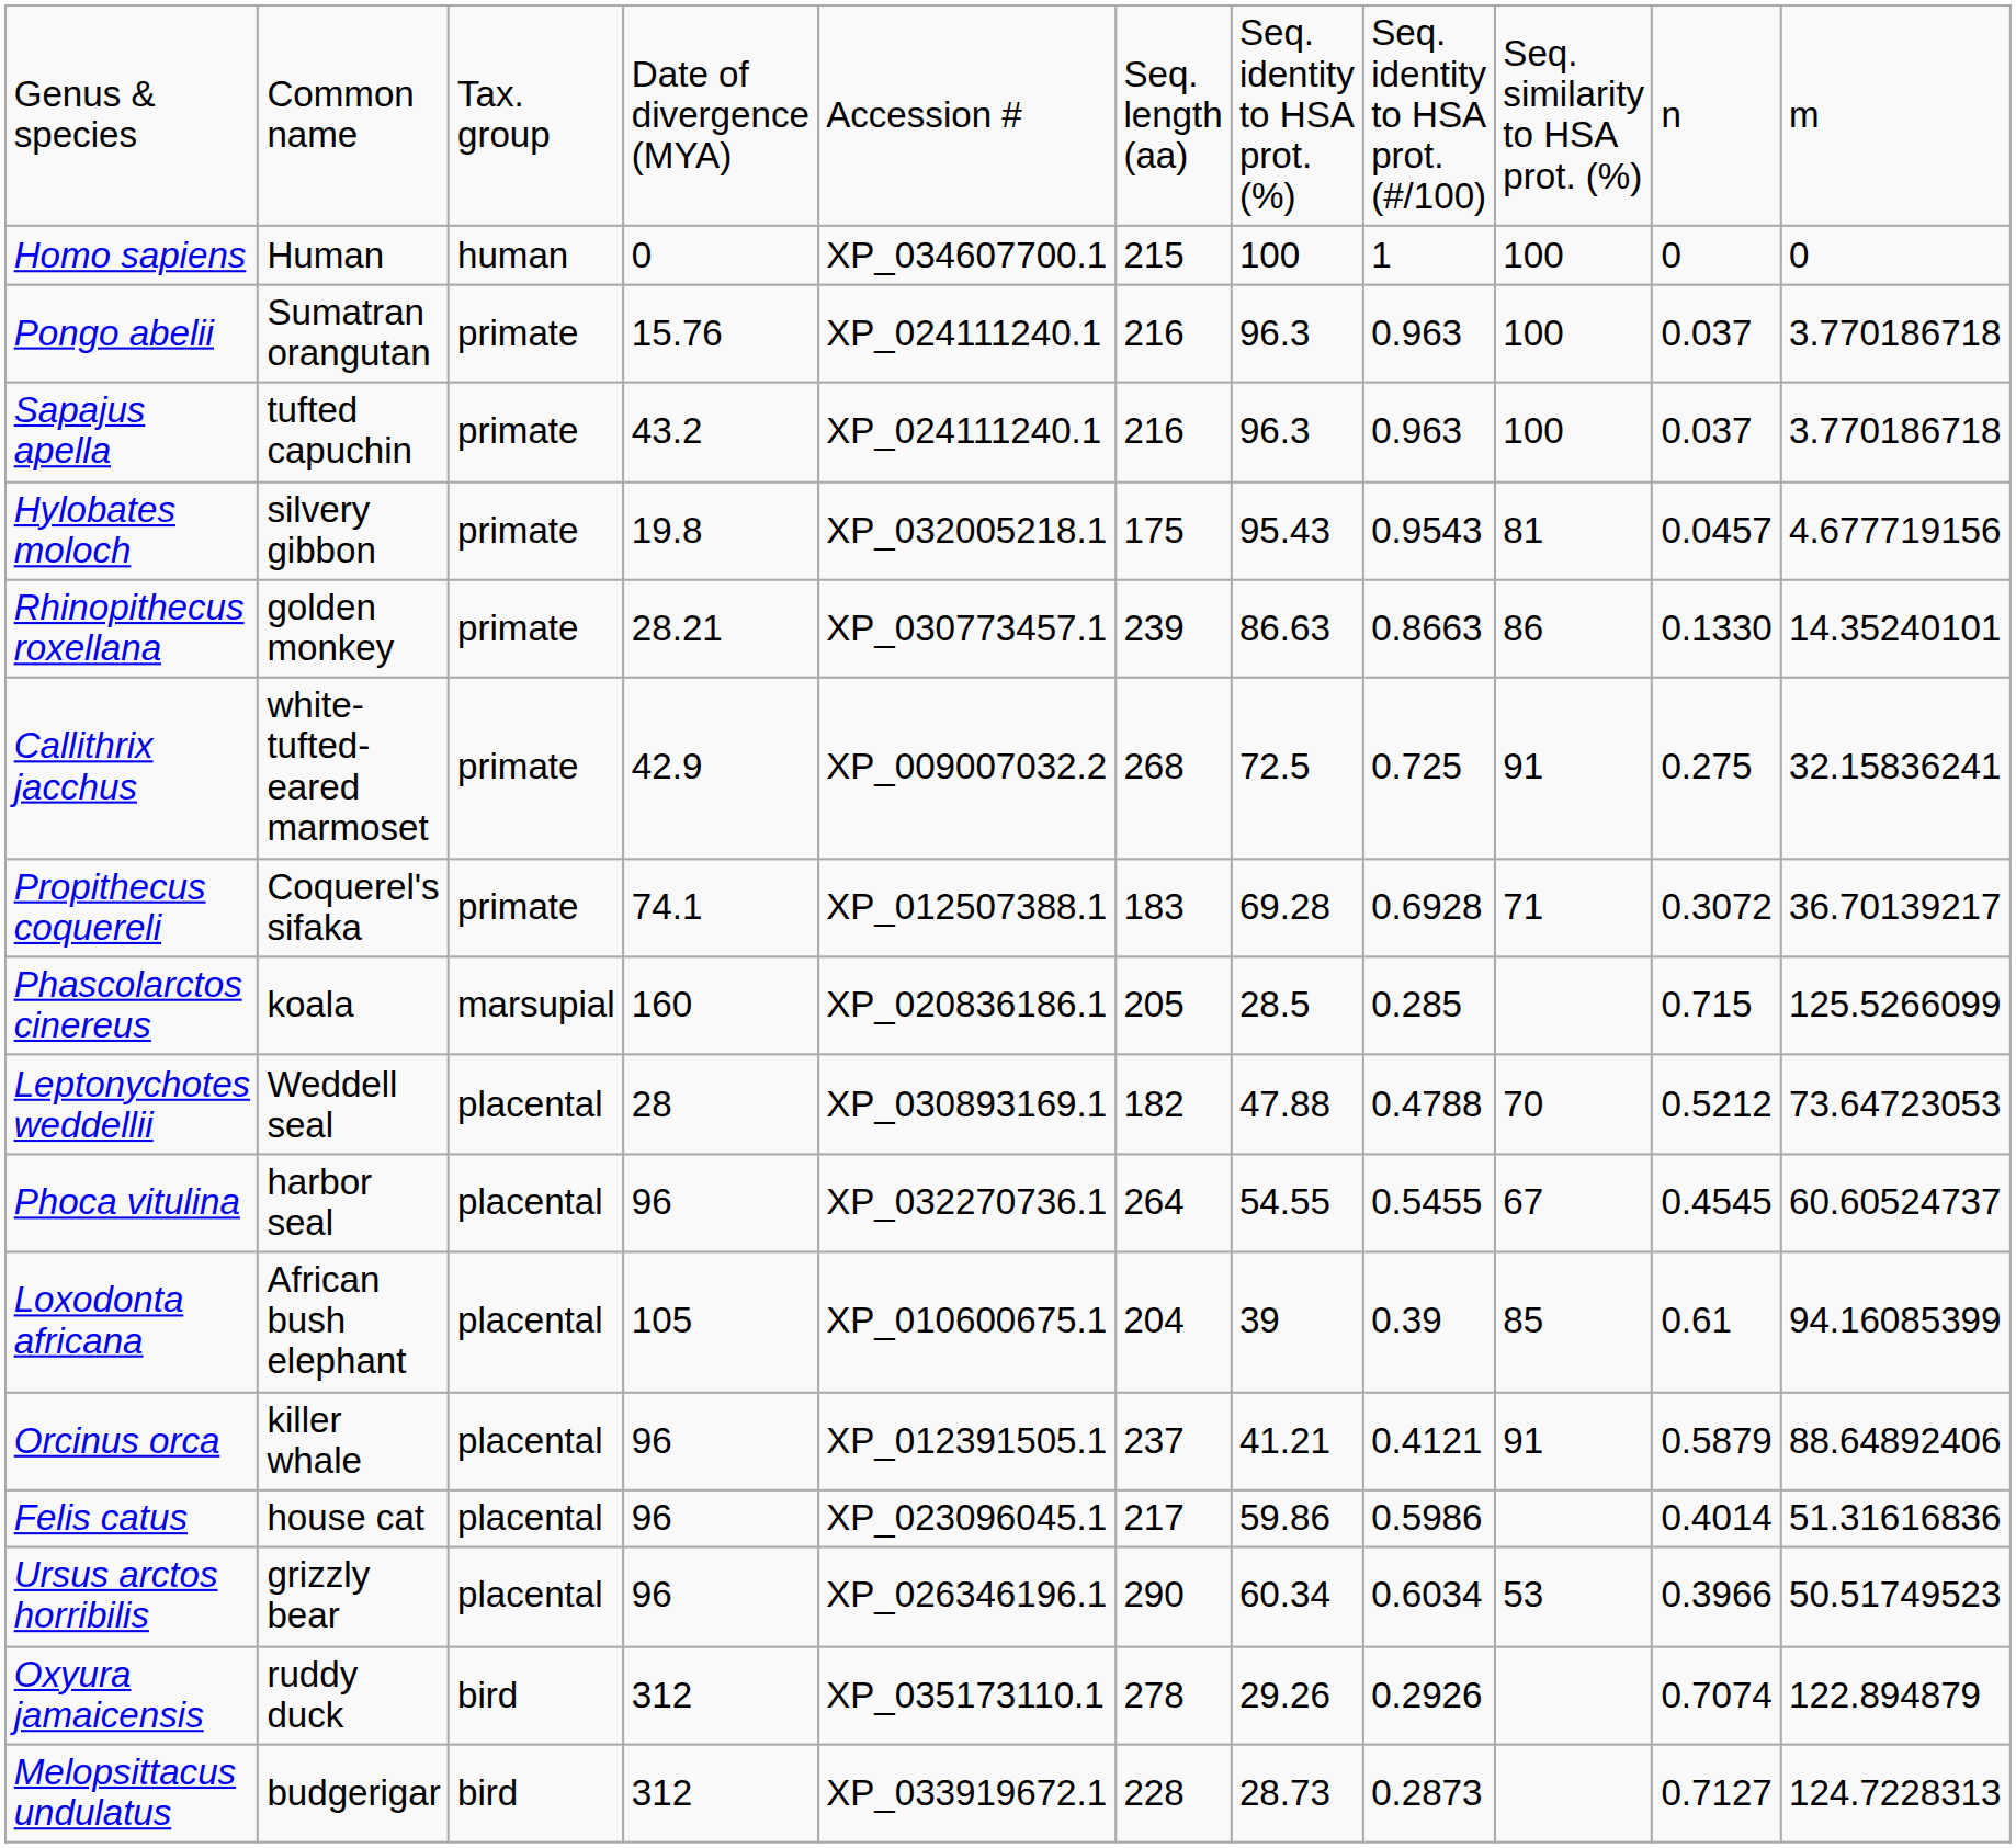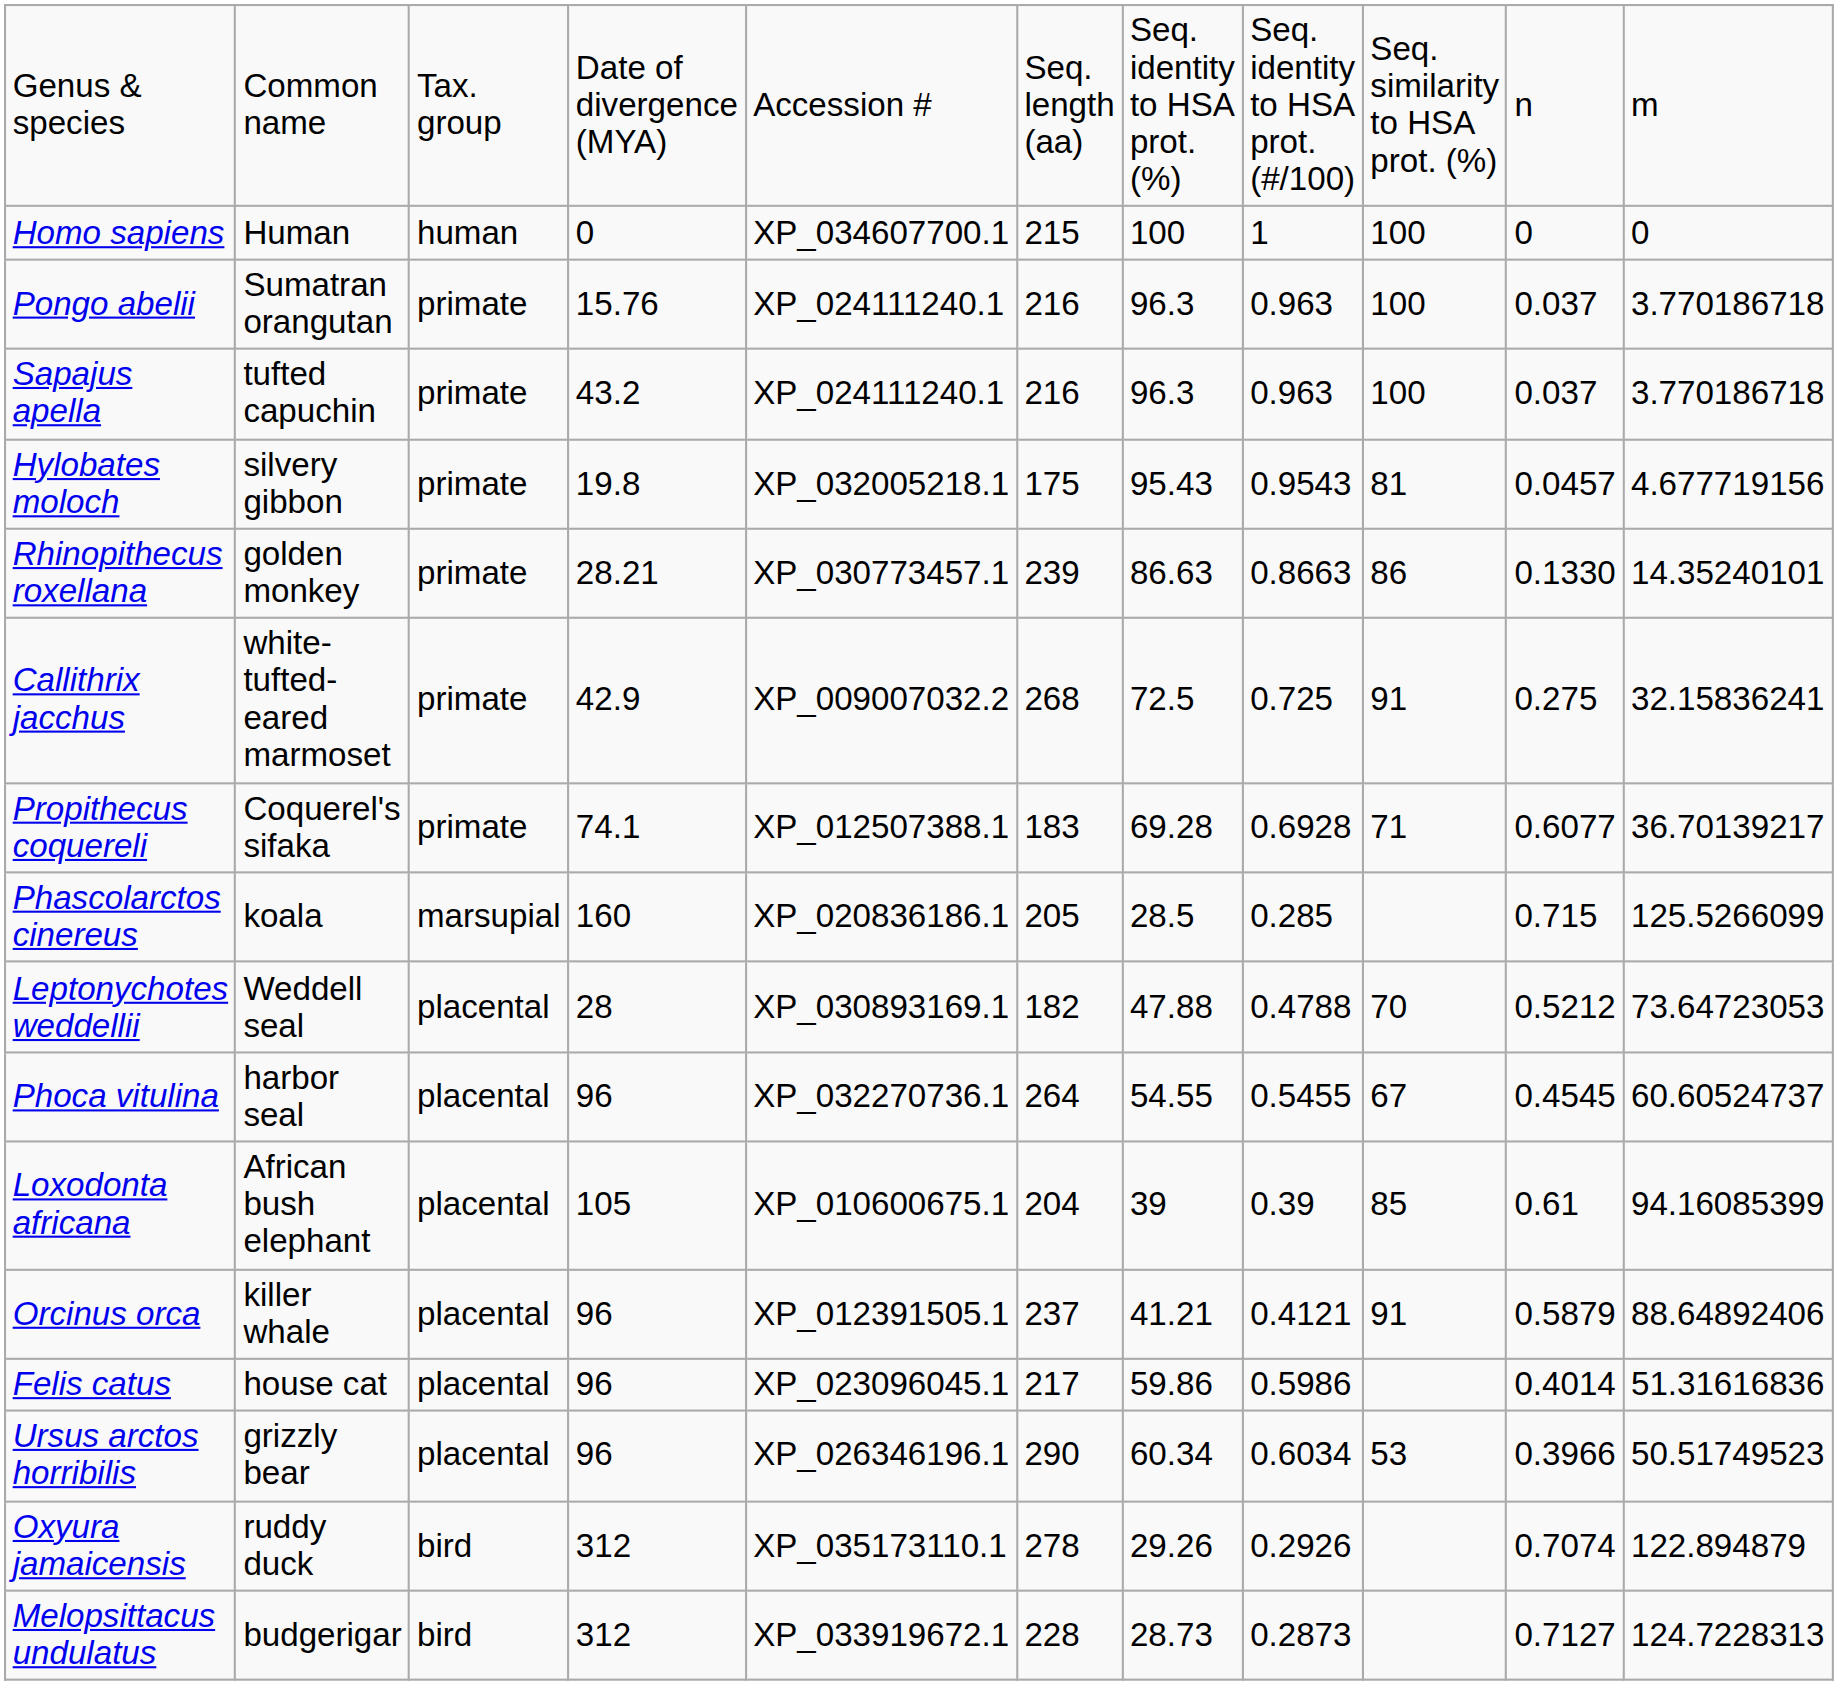 <table class="wikitable">
 <tr>
 <td>Genus & species</td>
 <td>Common name</td>
 <td>Tax. group</td>
 <td>Date of divergence (MYA)</td>
 <td>Accession #</td>
 <td>Seq. length (aa)</td>
 <td>Seq. identity to HSA prot. (%)</td>
 <td>Seq. identity to HSA prot. (#/100)</td>
 <td>Seq. similarity to HSA prot. (%)</td>
 <td>n</td>
 <td>m</td>
 </tr>
 <tr>
 <td><em><a href='#'>Homo sapiens</a></em></td>
 <td>Human</td>
 <td>human</td>
 <td>0</td>
 <td>XP_034607700.1</td>
 <td>215</td>
 <td>100</td>
 <td>1</td>
 <td>100</td>
 <td>0</td>
 <td>0</td>
 </tr>
 <tr>
 <td><em><a href='#'>Pongo abelii</a></em></td>
 <td>Sumatran orangutan</td>
 <td>primate</td>
 <td>15.76</td>
 <td>XP_024111240.1</td>
 <td>216</td>
 <td>96.3</td>
 <td>0.963</td>
 <td>100</td>
 <td>0.037</td>
 <td>3.770186718</td>
 </tr>
 <tr>
 <td><em><a href='#'>Sapajus apella</a></em></td>
 <td>tufted capuchin</td>
 <td>primate</td>
 <td>43.2</td>
 <td>XP_024111240.1</td>
 <td>216</td>
 <td>96.3</td>
 <td>0.963</td>
 <td>100</td>
 <td>0.037</td>
 <td>3.770186718</td>
 </tr>
 <tr>
 <td><em><a href='#'>Hylobates moloch</a></em></td>
 <td>silvery gibbon</td>
 <td>primate</td>
 <td>19.8</td>
 <td>XP_032005218.1</td>
 <td>175</td>
 <td>95.43</td>
 <td>0.9543</td>
 <td>81</td>
 <td>0.0457</td>
 <td>4.677719156</td>
 </tr>
 <tr>
 <td><em><a href='#'>Rhinopithecus roxellana</a></em></td>
 <td>golden monkey</td>
 <td>primate</td>
 <td>28.21</td>
 <td>XP_030773457.1</td>
 <td>239</td>
 <td>86.63</td>
 <td>0.8663</td>
 <td>86</td>
 <td>0.1330</td>
 <td>14.35240101</td>
 </tr>
 <tr>
 <td><em><a href='#'>Callithrix jacchus</a></em></td>
 <td>white-tufted-eared marmoset</td>
 <td>primate</td>
 <td>42.9</td>
 <td>XP_009007032.2</td>
 <td>268</td>
 <td>72.5</td>
 <td>0.725</td>
 <td>91</td>
 <td>0.275</td>
 <td>32.15836241</td>
 </tr>
 <tr>
 <td><em><a href='#'>Propithecus coquereli</a></em></td>
 <td>Coquerel's sifaka</td>
 <td>primate</td>
 <td>74.1</td>
 <td>XP_012507388.1</td>
 <td>183</td>
 <td>69.28</td>
 <td>0.6928</td>
 <td>71</td>
-<td>0.3072</td>
+<td>0.6077</td>
 <td>36.70139217</td>
 </tr>
 <tr>
 <td><em><a href='#'>Phascolarctos cinereus</a></em></td>
 <td>koala</td>
 <td>marsupial</td>
 <td>160</td>
 <td>XP_020836186.1</td>
 <td>205</td>
 <td>28.5</td>
 <td>0.285</td>
 <td></td>
 <td>0.715</td>
 <td>125.5266099</td>
 </tr>
 <tr>
 <td><em><a href='#'>Leptonychotes weddellii</a></em></td>
 <td>Weddell seal</td>
 <td>placental</td>
 <td>28</td>
 <td>XP_030893169.1</td>
 <td>182</td>
 <td>47.88</td>
 <td>0.4788</td>
 <td>70</td>
 <td>0.5212</td>
 <td>73.64723053</td>
 </tr>
 <tr>
 <td><em><a href='#'>Phoca vitulina</a></em></td>
 <td>harbor seal</td>
 <td>placental</td>
 <td>96</td>
 <td>XP_032270736.1</td>
 <td>264</td>
 <td>54.55</td>
 <td>0.5455</td>
 <td>67</td>
 <td>0.4545</td>
 <td>60.60524737</td>
 </tr>
 <tr>
 <td><em><a href='#'>Loxodonta africana</a></em></td>
 <td>African bush elephant</td>
 <td>placental</td>
 <td>105</td>
 <td>XP_010600675.1</td>
 <td>204</td>
 <td>39</td>
 <td>0.39</td>
 <td>85</td>
 <td>0.61</td>
 <td>94.16085399</td>
 </tr>
 <tr>
 <td><em><a href='#'>Orcinus orca</a></em></td>
 <td>killer whale</td>
 <td>placental</td>
 <td>96</td>
 <td>XP_012391505.1</td>
 <td>237</td>
 <td>41.21</td>
 <td>0.4121</td>
 <td>91</td>
 <td>0.5879</td>
 <td>88.64892406</td>
 </tr>
 <tr>
 <td><em><a href='#'>Felis catus</a></em></td>
 <td>house cat</td>
 <td>placental</td>
 <td>96</td>
 <td>XP_023096045.1</td>
 <td>217</td>
 <td>59.86</td>
 <td>0.5986</td>
 <td></td>
 <td>0.4014</td>
 <td>51.31616836</td>
 </tr>
 <tr>
 <td><em><a href='#'>Ursus arctos horribilis</a></em></td>
 <td>grizzly bear</td>
 <td>placental</td>
 <td>96</td>
 <td>XP_026346196.1</td>
 <td>290</td>
 <td>60.34</td>
 <td>0.6034</td>
 <td>53</td>
 <td>0.3966</td>
 <td>50.51749523</td>
 </tr>
 <tr>
 <td><em><a href='#'>Oxyura jamaicensis</a></em></td>
 <td>ruddy duck</td>
 <td>bird</td>
 <td>312</td>
 <td>XP_035173110.1</td>
 <td>278</td>
 <td>29.26</td>
 <td>0.2926</td>
 <td></td>
 <td>0.7074</td>
 <td>122.894879</td>
 </tr>
 <tr>
 <td><em><a href='#'>Melopsittacus undulatus</a></em></td>
 <td>budgerigar</td>
 <td>bird</td>
 <td>312</td>
 <td>XP_033919672.1</td>
 <td>228</td>
 <td>28.73</td>
 <td>0.2873</td>
 <td></td>
 <td>0.7127</td>
 <td>124.7228313</td>
 </tr>
 </table>
